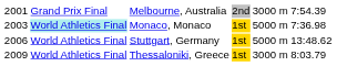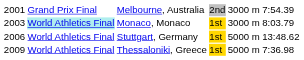 <table>
 <tr>
 <td>2001</td>
 <td><a href='#'>Grand Prix Final</a></td>
 <td><a href='#'>Melbourne</a>, Australia</td>
 <td style="background:silver;">2nd</td>
 <td>3000 m</td>
 <td>7:54.39</td>
 </tr>
 <tr>
 <td>2003</td>
 <td style="background: paleturquoise;"><a href='#'>World Athletics Final</a></td>
 <td><a href='#'>Monaco</a>, Monaco</td>
 <td bgcolor=gold>1st</td>
-<td>5000 m</td>
-<td>7:36.98</td>
+<td>3000 m</td>
+<td>8:03.79</td>
 </tr>
 <tr>
 <td>2006</td>
 <td><a href='#'>World Athletics Final</a></td>
 <td><a href='#'>Stuttgart</a>, Germany</td>
 <td bgcolor=gold>1st</td>
 <td>5000 m</td>
 <td>13:48.62</td>
 </tr>
 <tr>
 <td>2009</td>
 <td><a href='#'>World Athletics Final</a></td>
 <td><a href='#'>Thessaloniki</a>, Greece</td>
 <td bgcolor=gold>1st</td>
-<td>3000 m</td>
-<td>8:03.79</td>
+<td>5000 m</td>
+<td>7:36.98</td>
 </tr>
 </table>
